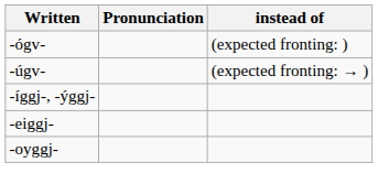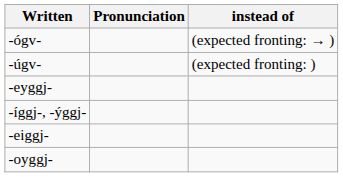 <table class=wikitable align=right style="margin-left: 15px;">
 <tr>
 <th>Written</th>
 <th>Pronunciation</th>
 <th>instead of</th>
 </tr>
 <tr>
 <td>-ógv-</td>
 <td></td>
-<td> (expected fronting: )</td>
+<td> (expected fronting:  → )</td>
 </tr>
 <tr>
 <td>-úgv-</td>
 <td></td>
-<td> (expected fronting:  → )</td>
+<td> (expected fronting: )</td>
+</tr>
+<tr>
+<td>-eyggj-</td>
+<td></td>
+<td></td>
 </tr>
 <tr>
 <td>-íggj-, -ýggj-</td>
 <td></td>
 <td></td>
 </tr>
 <tr>
 <td>-eiggj-</td>
 <td></td>
 <td></td>
 </tr>
 <tr>
 <td>-oyggj-</td>
 <td></td>
 <td></td>
 </tr>
 </table>
